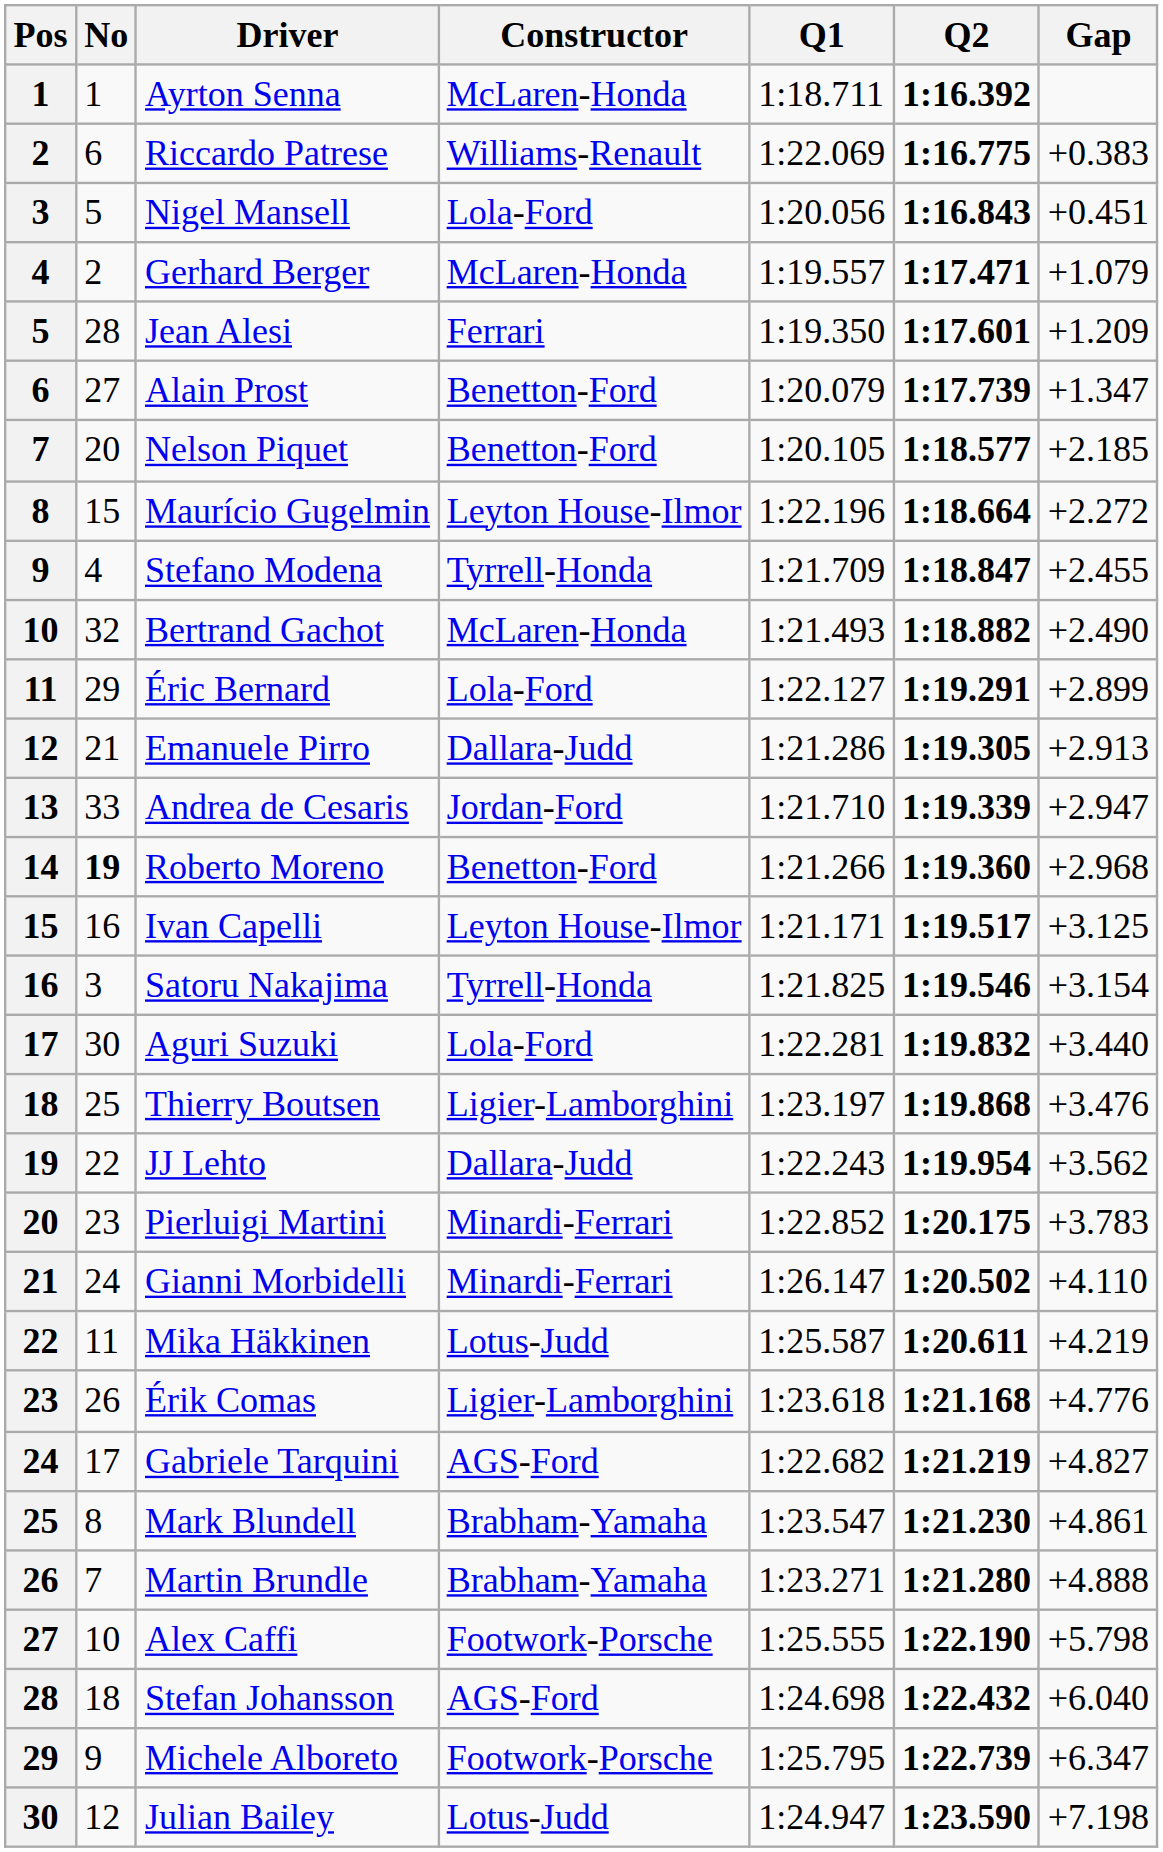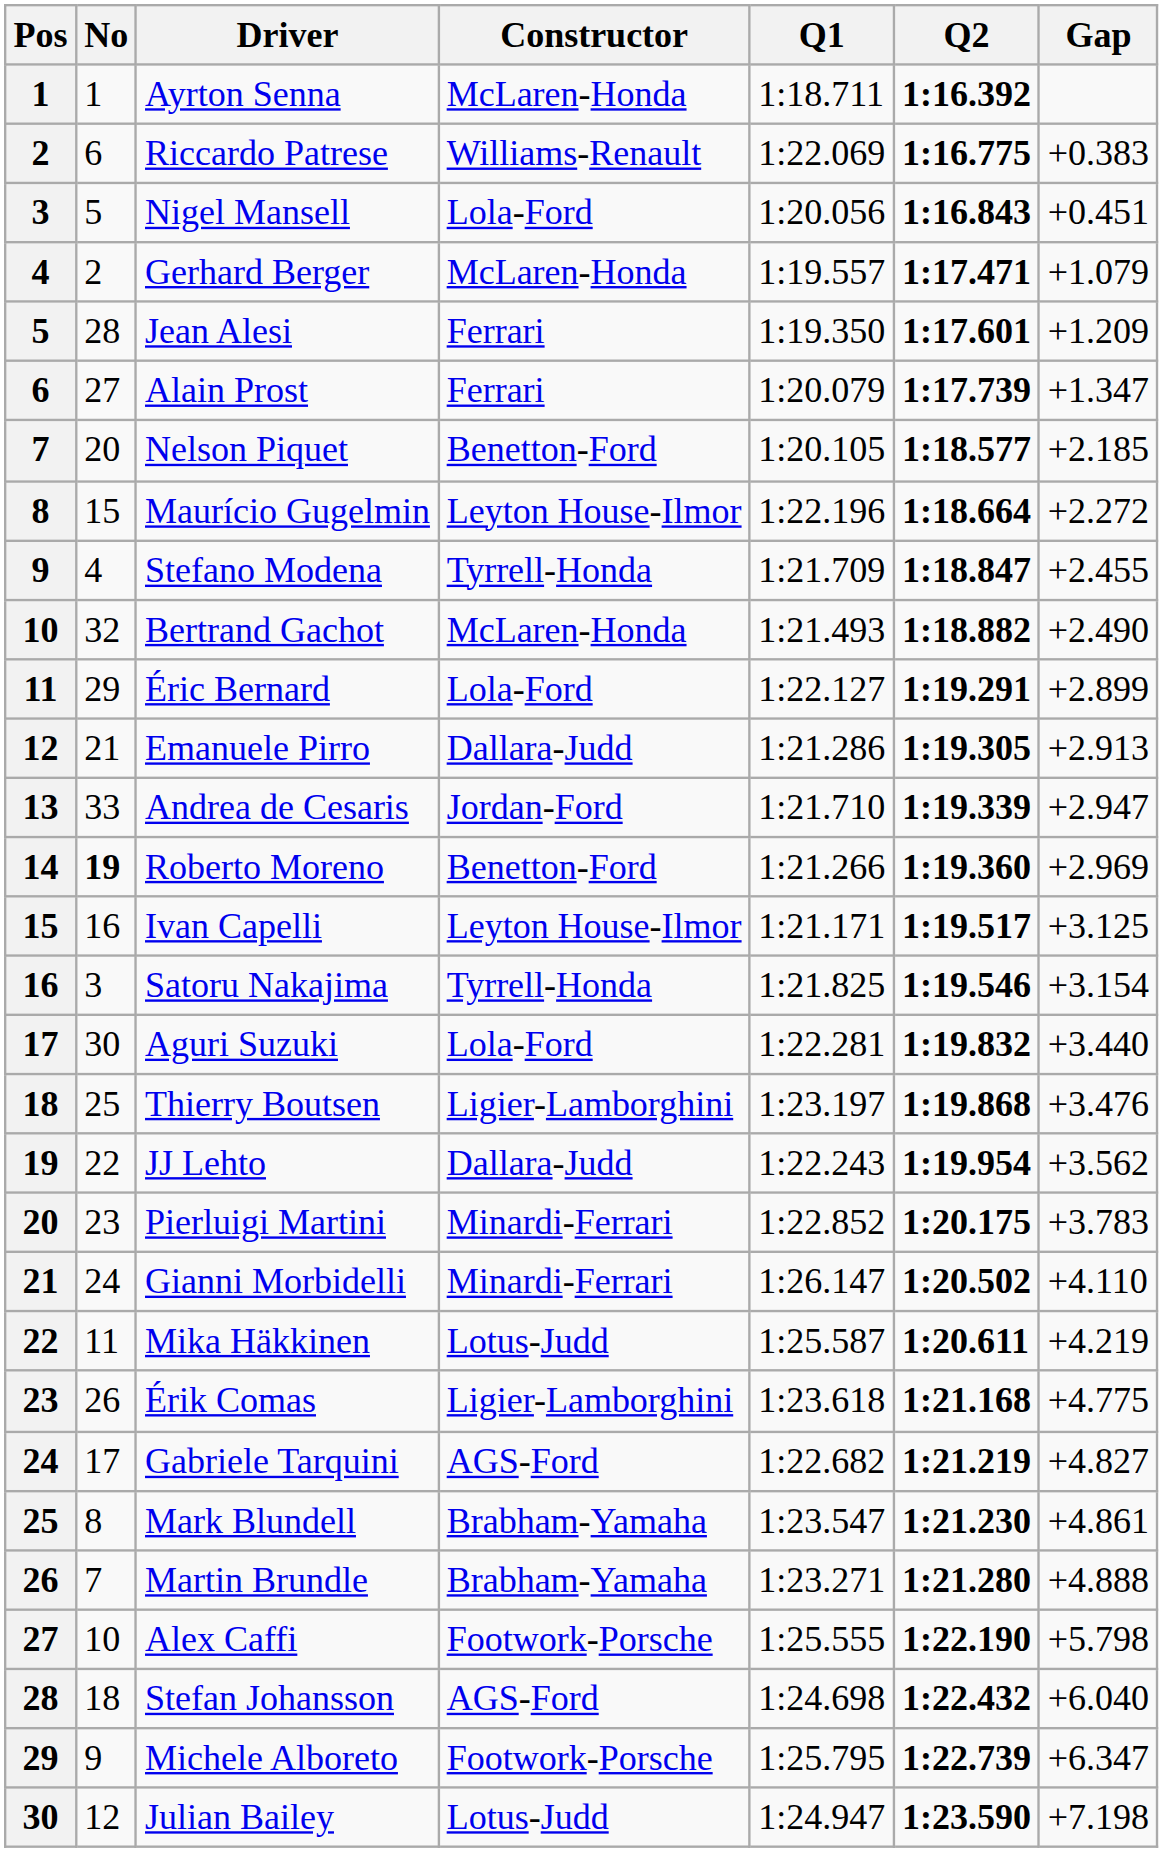 <table class="wikitable sortable" style="font-size: 95%;">
 <tr>
 <th>Pos</th>
 <th>No</th>
 <th>Driver</th>
 <th>Constructor</th>
 <th>Q1</th>
 <th>Q2</th>
 <th>Gap</th>
 </tr>
 <tr>
 <th>1</th>
 <td>1</td>
 <td> <a href='#'>Ayrton Senna</a></td>
 <td><a href='#'>McLaren</a>-<a href='#'>Honda</a></td>
 <td>1:18.711</td>
 <td><strong>1:16.392</strong></td>
 <td></td>
 </tr>
 <tr>
 <th>2</th>
 <td>6</td>
 <td> <a href='#'>Riccardo Patrese</a></td>
 <td><a href='#'>Williams</a>-<a href='#'>Renault</a></td>
 <td>1:22.069</td>
 <td><strong>1:16.775</strong></td>
 <td>+0.383</td>
 </tr>
 <tr>
 <th>3</th>
 <td>5</td>
 <td> <a href='#'>Nigel Mansell</a></td>
 <td><a href='#'>Lola</a>-<a href='#'>Ford</a></td>
 <td>1:20.056</td>
 <td><strong>1:16.843</strong></td>
 <td>+0.451</td>
 </tr>
 <tr>
 <th>4</th>
 <td>2</td>
 <td> <a href='#'>Gerhard Berger</a></td>
 <td><a href='#'>McLaren</a>-<a href='#'>Honda</a></td>
 <td>1:19.557</td>
 <td><strong>1:17.471</strong></td>
 <td>+1.079</td>
 </tr>
 <tr>
 <th>5</th>
 <td>28</td>
 <td> <a href='#'>Jean Alesi</a></td>
 <td><a href='#'>Ferrari</a></td>
 <td>1:19.350</td>
 <td><strong>1:17.601</strong></td>
 <td>+1.209</td>
 </tr>
 <tr>
 <th>6</th>
 <td>27</td>
 <td> <a href='#'>Alain Prost</a></td>
-<td><a href='#'>Benetton</a>-<a href='#'>Ford</a></td>
+<td><a href='#'>Ferrari</a></td>
 <td>1:20.079</td>
 <td><strong>1:17.739</strong></td>
 <td>+1.347</td>
 </tr>
 <tr>
 <th>7</th>
 <td>20</td>
 <td> <a href='#'>Nelson Piquet</a></td>
 <td><a href='#'>Benetton</a>-<a href='#'>Ford</a></td>
 <td>1:20.105</td>
 <td><strong>1:18.577</strong></td>
 <td>+2.185</td>
 </tr>
 <tr>
 <th>8</th>
 <td>15</td>
 <td> <a href='#'>Maurício Gugelmin</a></td>
 <td><a href='#'>Leyton House</a>-<a href='#'>Ilmor</a></td>
 <td>1:22.196</td>
 <td><strong>1:18.664</strong></td>
 <td>+2.272</td>
 </tr>
 <tr>
 <th>9</th>
 <td>4</td>
 <td> <a href='#'>Stefano Modena</a></td>
 <td><a href='#'>Tyrrell</a>-<a href='#'>Honda</a></td>
 <td>1:21.709</td>
 <td><strong>1:18.847</strong></td>
 <td>+2.455</td>
 </tr>
 <tr>
 <th>10</th>
 <td>32</td>
 <td> <a href='#'>Bertrand Gachot</a></td>
 <td><a href='#'>McLaren</a>-<a href='#'>Honda</a></td>
 <td>1:21.493</td>
 <td><strong>1:18.882</strong></td>
 <td>+2.490</td>
 </tr>
 <tr>
 <th>11</th>
 <td>29</td>
 <td> <a href='#'>Éric Bernard</a></td>
 <td><a href='#'>Lola</a>-<a href='#'>Ford</a></td>
 <td>1:22.127</td>
 <td><strong>1:19.291</strong></td>
 <td>+2.899</td>
 </tr>
 <tr>
 <th>12</th>
 <td>21</td>
 <td> <a href='#'>Emanuele Pirro</a></td>
 <td><a href='#'>Dallara</a>-<a href='#'>Judd</a></td>
 <td>1:21.286</td>
 <td><strong>1:19.305</strong></td>
 <td>+2.913</td>
 </tr>
 <tr>
 <th>13</th>
 <td>33</td>
 <td> <a href='#'>Andrea de Cesaris</a></td>
 <td><a href='#'>Jordan</a>-<a href='#'>Ford</a></td>
 <td>1:21.710</td>
 <td><strong>1:19.339</strong></td>
 <td>+2.947</td>
 </tr>
 <tr>
 <th>14</th>
 <td><strong>19</strong></td>
 <td> <a href='#'>Roberto Moreno</a></td>
 <td><a href='#'>Benetton</a>-<a href='#'>Ford</a></td>
 <td>1:21.266</td>
 <td><strong>1:19.360</strong></td>
-<td>+2.968</td>
+<td>+2.969</td>
 </tr>
 <tr>
 <th>15</th>
 <td>16</td>
 <td> <a href='#'>Ivan Capelli</a></td>
 <td><a href='#'>Leyton House</a>-<a href='#'>Ilmor</a></td>
 <td>1:21.171</td>
 <td><strong>1:19.517</strong></td>
 <td>+3.125</td>
 </tr>
 <tr>
 <th>16</th>
 <td>3</td>
 <td> <a href='#'>Satoru Nakajima</a></td>
 <td><a href='#'>Tyrrell</a>-<a href='#'>Honda</a></td>
 <td>1:21.825</td>
 <td><strong>1:19.546</strong></td>
 <td>+3.154</td>
 </tr>
 <tr>
 <th>17</th>
 <td>30</td>
 <td> <a href='#'>Aguri Suzuki</a></td>
 <td><a href='#'>Lola</a>-<a href='#'>Ford</a></td>
 <td>1:22.281</td>
 <td><strong>1:19.832</strong></td>
 <td>+3.440</td>
 </tr>
 <tr>
 <th>18</th>
 <td>25</td>
 <td> <a href='#'>Thierry Boutsen</a></td>
 <td><a href='#'>Ligier</a>-<a href='#'>Lamborghini</a></td>
 <td>1:23.197</td>
 <td><strong>1:19.868</strong></td>
 <td>+3.476</td>
 </tr>
 <tr>
 <th>19</th>
 <td>22</td>
 <td> <a href='#'>JJ Lehto</a></td>
 <td><a href='#'>Dallara</a>-<a href='#'>Judd</a></td>
 <td>1:22.243</td>
 <td><strong>1:19.954</strong></td>
 <td>+3.562</td>
 </tr>
 <tr>
 <th>20</th>
 <td>23</td>
 <td> <a href='#'>Pierluigi Martini</a></td>
 <td><a href='#'>Minardi</a>-<a href='#'>Ferrari</a></td>
 <td>1:22.852</td>
 <td><strong>1:20.175</strong></td>
 <td>+3.783</td>
 </tr>
 <tr>
 <th>21</th>
 <td>24</td>
 <td> <a href='#'>Gianni Morbidelli</a></td>
 <td><a href='#'>Minardi</a>-<a href='#'>Ferrari</a></td>
 <td>1:26.147</td>
 <td><strong>1:20.502</strong></td>
 <td>+4.110</td>
 </tr>
 <tr>
 <th>22</th>
 <td>11</td>
 <td> <a href='#'>Mika Häkkinen</a></td>
 <td><a href='#'>Lotus</a>-<a href='#'>Judd</a></td>
 <td>1:25.587</td>
 <td><strong>1:20.611</strong></td>
 <td>+4.219</td>
 </tr>
 <tr>
 <th>23</th>
 <td>26</td>
 <td> <a href='#'>Érik Comas</a></td>
 <td><a href='#'>Ligier</a>-<a href='#'>Lamborghini</a></td>
 <td>1:23.618</td>
 <td><strong>1:21.168</strong></td>
-<td>+4.776</td>
+<td>+4.775</td>
 </tr>
 <tr>
 <th>24</th>
 <td>17</td>
 <td> <a href='#'>Gabriele Tarquini</a></td>
 <td><a href='#'>AGS</a>-<a href='#'>Ford</a></td>
 <td>1:22.682</td>
 <td><strong>1:21.219</strong></td>
 <td>+4.827</td>
 </tr>
 <tr>
 <th>25</th>
 <td>8</td>
 <td> <a href='#'>Mark Blundell</a></td>
 <td><a href='#'>Brabham</a>-<a href='#'>Yamaha</a></td>
 <td>1:23.547</td>
 <td><strong>1:21.230</strong></td>
 <td>+4.861</td>
 </tr>
 <tr>
 <th>26</th>
 <td>7</td>
 <td> <a href='#'>Martin Brundle</a></td>
 <td><a href='#'>Brabham</a>-<a href='#'>Yamaha</a></td>
 <td>1:23.271</td>
 <td><strong>1:21.280</strong></td>
 <td>+4.888</td>
 </tr>
 <tr>
 <th>27</th>
 <td>10</td>
 <td> <a href='#'>Alex Caffi</a></td>
 <td><a href='#'>Footwork</a>-<a href='#'>Porsche</a></td>
 <td>1:25.555</td>
 <td><strong>1:22.190</strong></td>
 <td>+5.798</td>
 </tr>
 <tr>
 <th>28</th>
 <td>18</td>
 <td> <a href='#'>Stefan Johansson</a></td>
 <td><a href='#'>AGS</a>-<a href='#'>Ford</a></td>
 <td>1:24.698</td>
 <td><strong>1:22.432</strong></td>
 <td>+6.040</td>
 </tr>
 <tr>
 <th>29</th>
 <td>9</td>
 <td> <a href='#'>Michele Alboreto</a></td>
 <td><a href='#'>Footwork</a>-<a href='#'>Porsche</a></td>
 <td>1:25.795</td>
 <td><strong>1:22.739</strong></td>
 <td>+6.347</td>
 </tr>
 <tr>
 <th>30</th>
 <td>12</td>
 <td> <a href='#'>Julian Bailey</a></td>
 <td><a href='#'>Lotus</a>-<a href='#'>Judd</a></td>
 <td>1:24.947</td>
 <td><strong>1:23.590</strong></td>
 <td>+7.198</td>
 </tr>
 </table>
